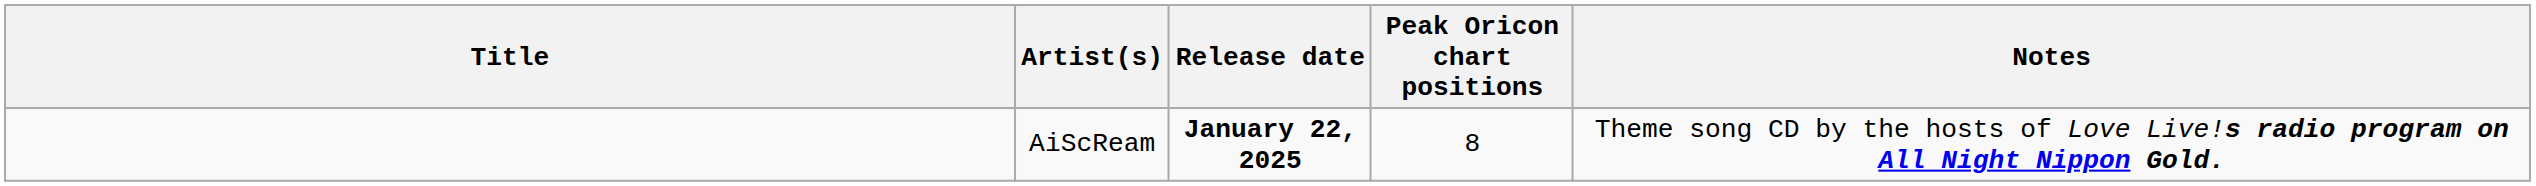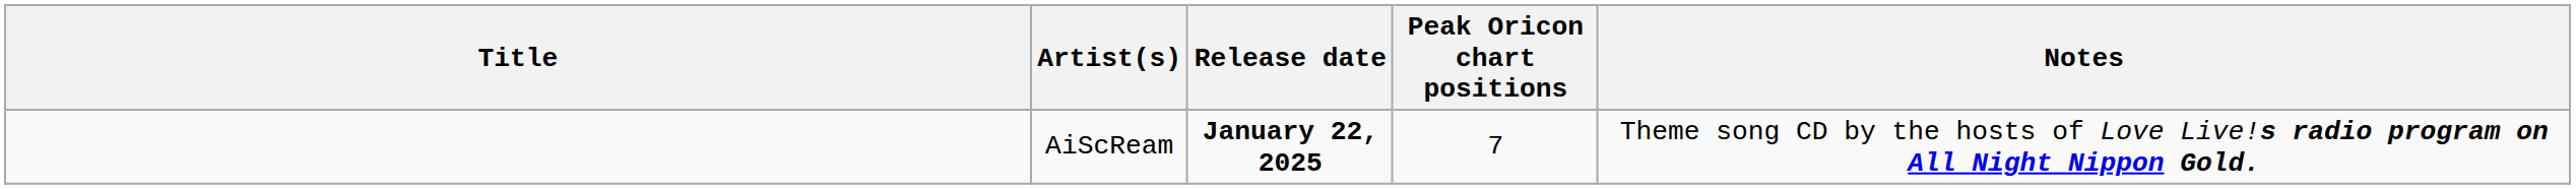 <table class="wikitable" style="text-align:center;">
 <tr>
 <th scope="col" rowspan="1" width="40%">Title</th>
 <th scope="col" rowspan="1">Artist(s)</th>
 <th scope="col" rowspan="1" width="8%">Release date</th>
 <th scope="col" rowspan="1" width="8%">Peak Oricon<br>chart positions</th>
 <th scope="col" rowspan="1">Notes</th>
 </tr>
 <tr>
 <td></td>
 <td>AiScReam</td>
 <td><strong>January 22, 2025</strong></td>
-<td>8</td>
+<td>7</td>
 <td>Theme song CD by the hosts of <em>Love Live!<strong>s radio program on <a href='#'>All Night Nippon</a> Gold.</td>
 </tr>
 </table>
